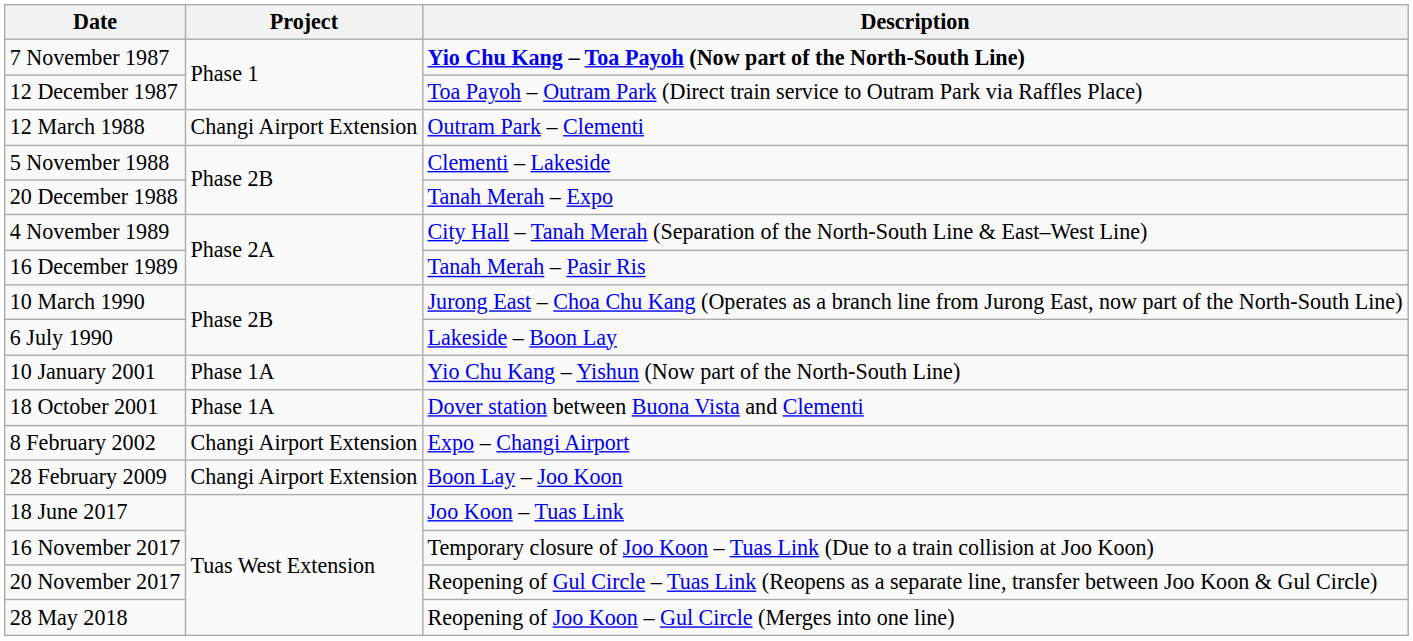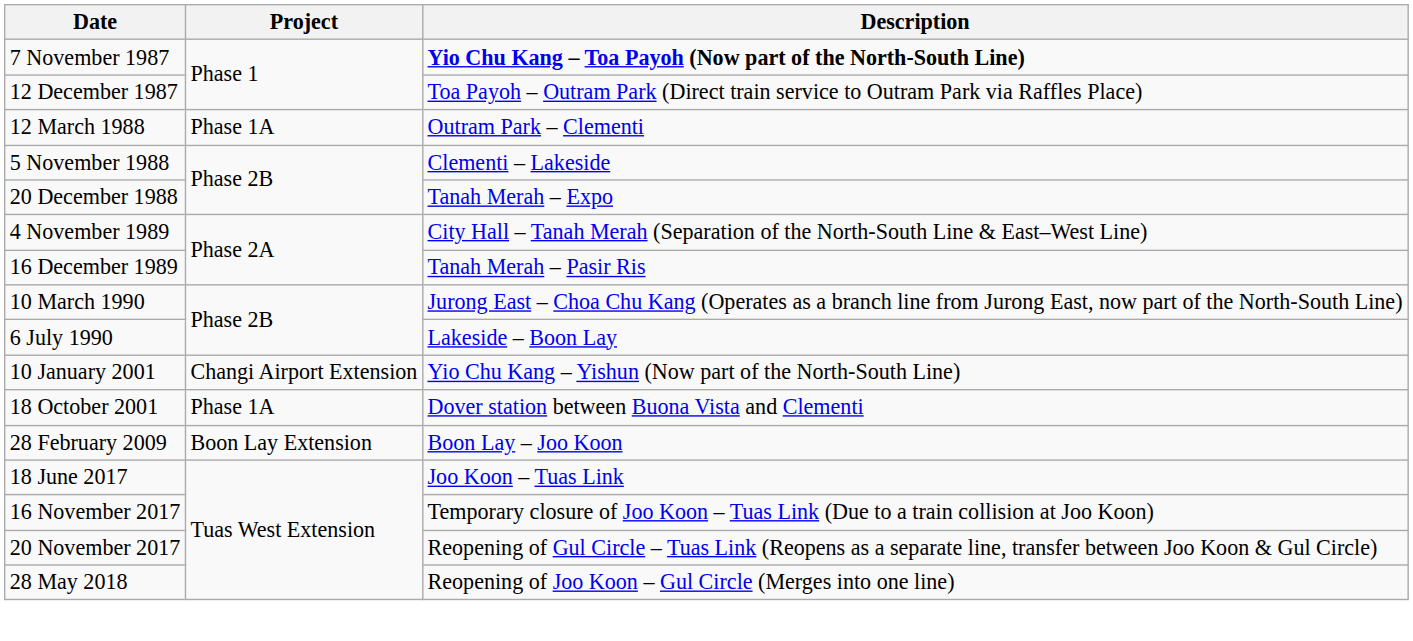 <table class="wikitable">
 <tr>
 <th>Date</th>
 <th>Project</th>
 <th>Description</th>
 </tr>
 <tr>
 <td>7 November 1987</td>
 <td rowspan="2">Phase 1</td>
 <td><strong><a href='#'>Yio Chu Kang</a> – <a href='#'>Toa Payoh</a> (Now part of the North-South Line)</strong></td>
 </tr>
 <tr>
 <td>12 December 1987</td>
 <td><a href='#'>Toa Payoh</a> – <a href='#'>Outram Park</a> (Direct train service to Outram Park via Raffles Place)</td>
 </tr>
 <tr>
 <td>12 March 1988</td>
-<td>Changi Airport Extension</td>
+<td>Phase 1A</td>
 <td><a href='#'>Outram Park</a> – <a href='#'>Clementi</a></td>
 </tr>
 <tr>
 <td>5 November 1988</td>
 <td rowspan="2">Phase 2B</td>
 <td><a href='#'>Clementi</a> – <a href='#'>Lakeside</a></td>
 </tr>
 <tr>
 <td>20 December 1988</td>
 <td><a href='#'>Tanah Merah</a> – <a href='#'>Expo</a></td>
 </tr>
 <tr>
 <td>4 November 1989</td>
 <td rowspan="2">Phase 2A</td>
 <td><a href='#'>City Hall</a> – <a href='#'>Tanah Merah</a> (Separation of the North-South Line & East–West Line)</td>
 </tr>
 <tr>
 <td>16 December 1989</td>
 <td><a href='#'>Tanah Merah</a> – <a href='#'>Pasir Ris</a></td>
 </tr>
 <tr>
 <td>10 March 1990</td>
 <td rowspan="2">Phase 2B</td>
 <td><a href='#'>Jurong East</a> – <a href='#'>Choa Chu Kang</a> (Operates as a branch line from Jurong East, now part of the North-South Line)</td>
 </tr>
 <tr>
 <td>6 July 1990</td>
 <td><a href='#'>Lakeside</a> – <a href='#'>Boon Lay</a></td>
 </tr>
 <tr>
 <td>10 January 2001</td>
-<td>Phase 1A</td>
+<td>Changi Airport Extension</td>
 <td><a href='#'>Yio Chu Kang</a> – <a href='#'>Yishun</a> (Now part of the North-South Line)</td>
 </tr>
 <tr>
 <td>18 October 2001</td>
 <td>Phase 1A</td>
 <td><a href='#'>Dover station</a> between <a href='#'>Buona Vista</a> and <a href='#'>Clementi</a></td>
 </tr>
 <tr>
-<td>8 February 2002</td>
-<td>Changi Airport Extension</td>
-<td><a href='#'>Expo</a> – <a href='#'>Changi Airport</a></td>
-</tr>
-<tr>
 <td>28 February 2009</td>
-<td>Changi Airport Extension</td>
+<td>Boon Lay Extension</td>
 <td><a href='#'>Boon Lay</a> – <a href='#'>Joo Koon</a></td>
 </tr>
 <tr>
 <td>18 June 2017</td>
 <td rowspan="4">Tuas West Extension</td>
 <td><a href='#'>Joo Koon</a> – <a href='#'>Tuas Link</a></td>
 </tr>
 <tr>
 <td>16 November 2017</td>
 <td>Temporary closure of <a href='#'>Joo Koon</a> – <a href='#'>Tuas Link</a> (Due to a train collision at Joo Koon)</td>
 </tr>
 <tr>
 <td>20 November 2017</td>
 <td>Reopening of <a href='#'>Gul Circle</a> – <a href='#'>Tuas Link</a> (Reopens as a separate line, transfer between Joo Koon & Gul Circle)</td>
 </tr>
 <tr>
 <td>28 May 2018</td>
 <td>Reopening of <a href='#'>Joo Koon</a> – <a href='#'>Gul Circle</a> (Merges into one line)</td>
 </tr>
 </table>
